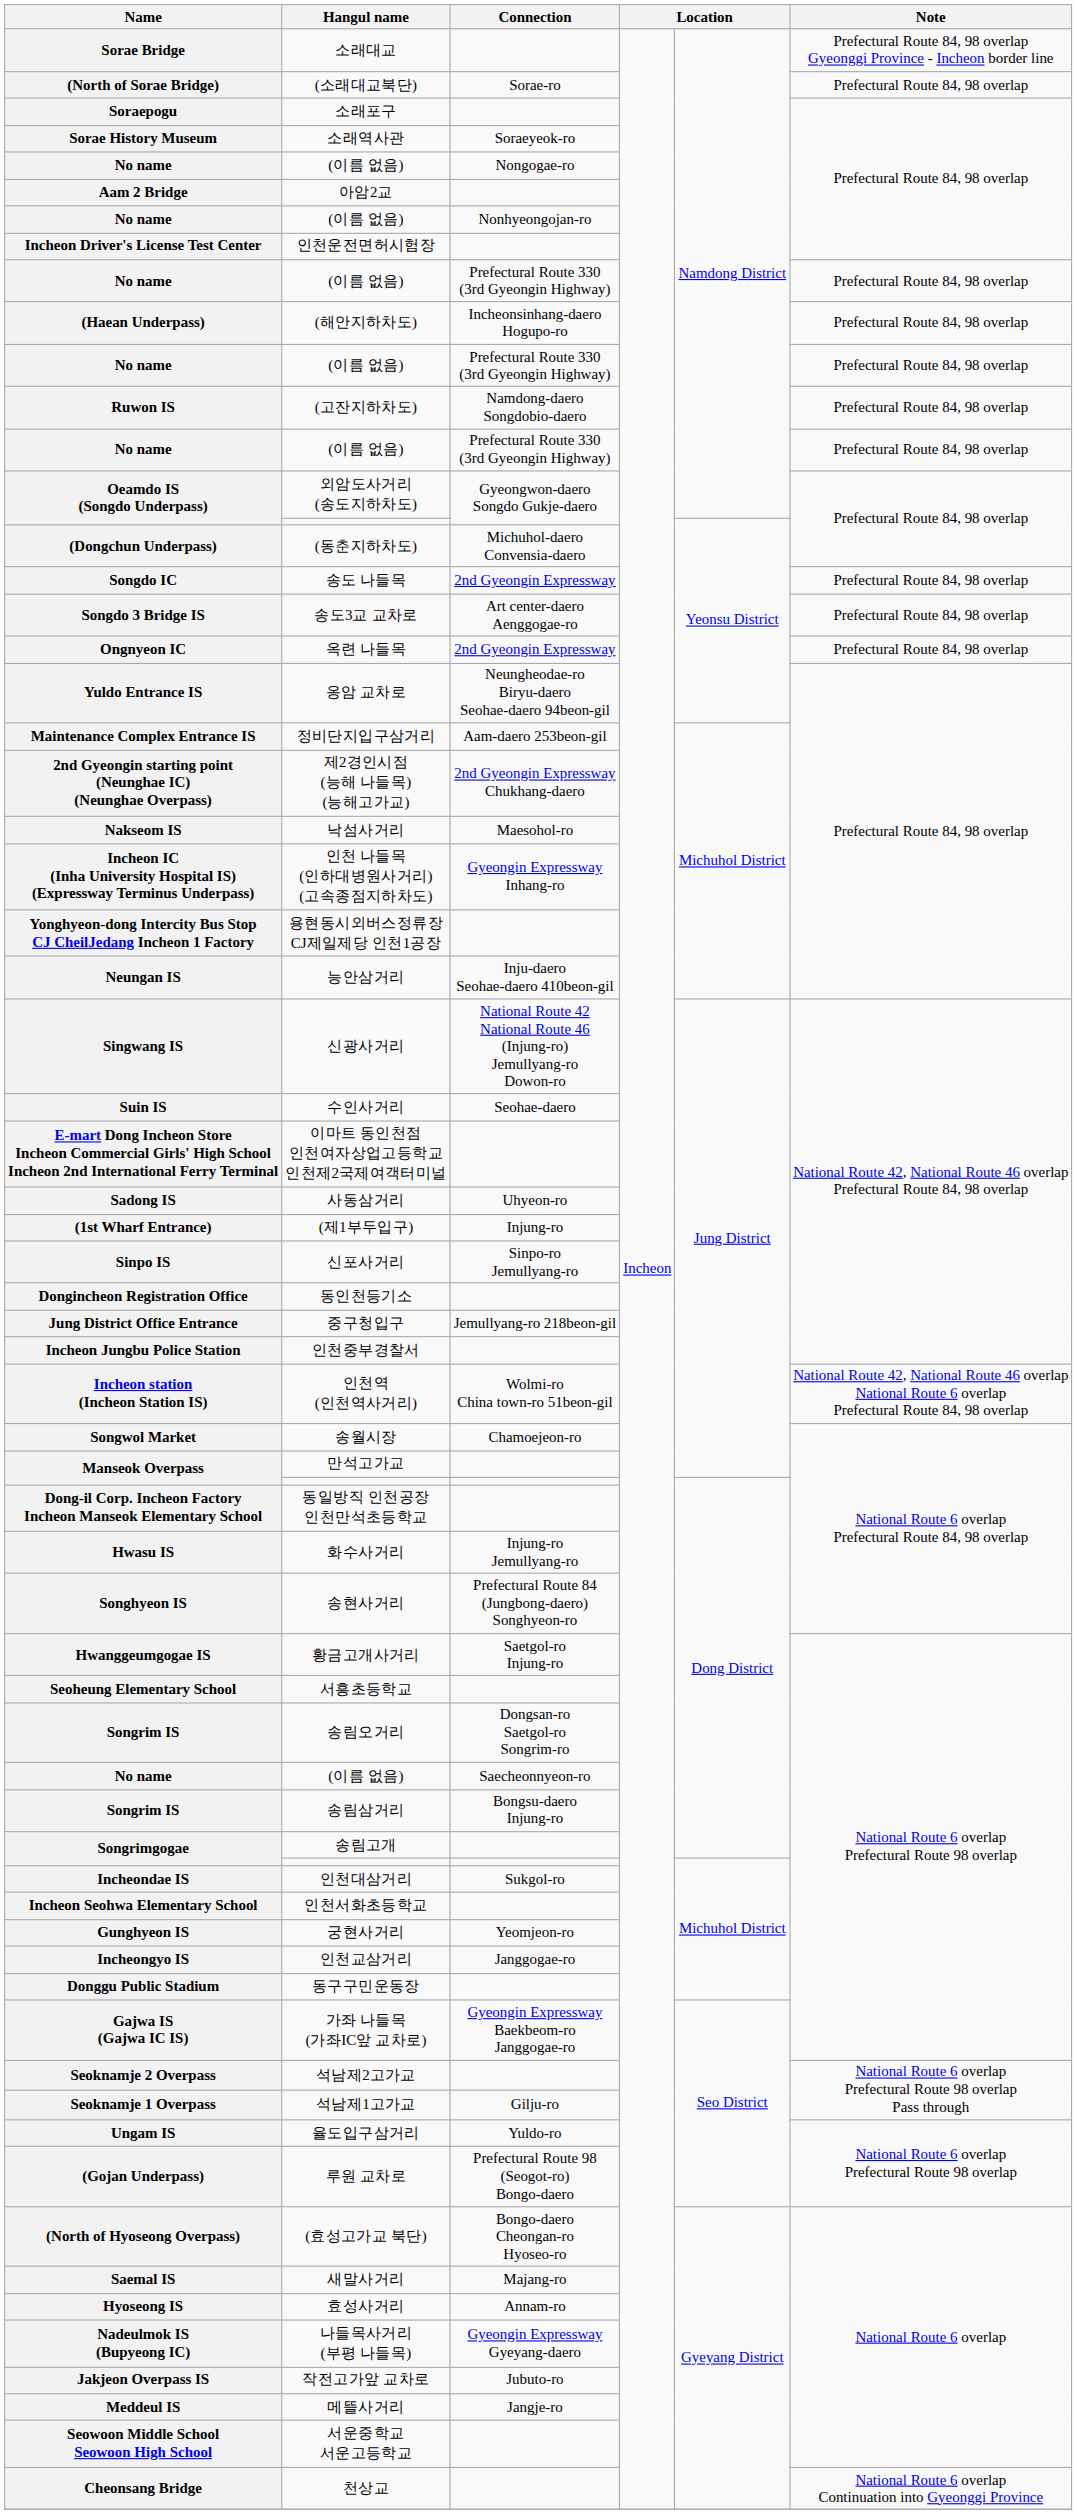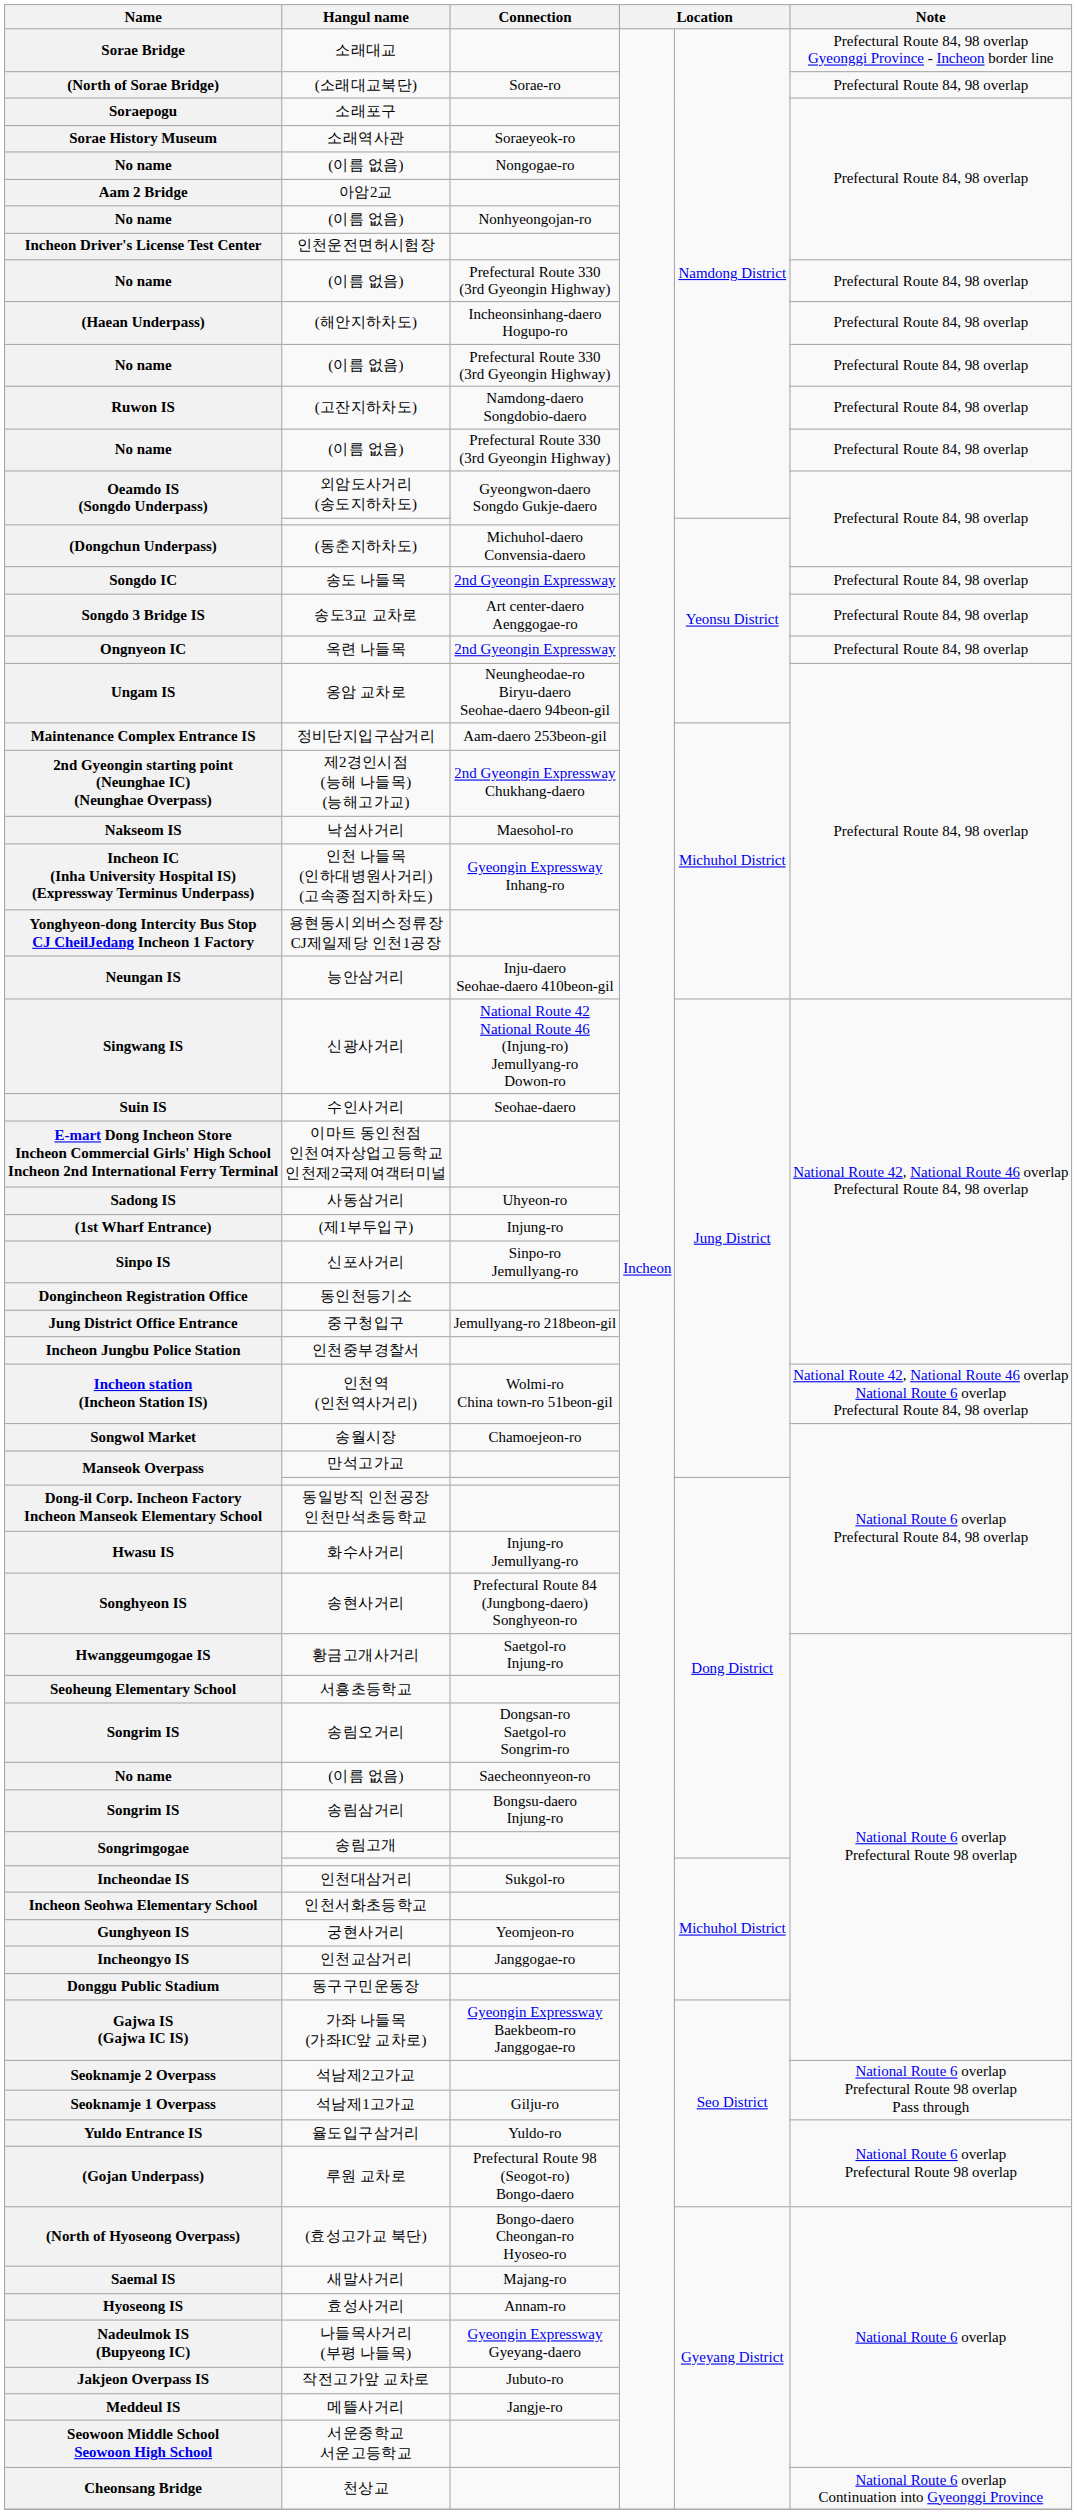 <table class="wikitable" style="font-size: 85%; text-align: center;">
 <tr>
 <th>Name </th>
 <th>Hangul name</th>
 <th>Connection</th>
 <th colspan="2">Location</th>
 <th>Note</th>
 </tr>
 <tr>
 <th>Sorae Bridge</th>
 <td>소래대교</td>
 <td></td>
 <td rowspan=67><a href='#'>Incheon</a></td>
 <td rowspan=14><a href='#'>Namdong District</a></td>
 <td>Prefectural Route 84, 98 overlap<br><a href='#'>Gyeonggi Province</a> - <a href='#'>Incheon</a> border line</td>
 </tr>
 <tr>
 <th>(North of Sorae Bridge)</th>
 <td>(소래대교북단)</td>
 <td>Sorae-ro</td>
 <td>Prefectural Route 84, 98 overlap</td>
 </tr>
 <tr>
 <th>Soraepogu</th>
 <td>소래포구</td>
 <td></td>
 <td rowspan=6>Prefectural Route 84, 98 overlap</td>
 </tr>
 <tr>
 <th>Sorae History Museum</th>
 <td>소래역사관</td>
 <td>Soraeyeok-ro</td>
 </tr>
 <tr>
 <th>No name</th>
 <td>(이름 없음)</td>
 <td>Nongogae-ro</td>
 </tr>
 <tr>
 <th>Aam 2 Bridge</th>
 <td>아암2교</td>
 <td></td>
 </tr>
 <tr>
 <th>No name</th>
 <td>(이름 없음)</td>
 <td>Nonhyeongojan-ro</td>
 </tr>
 <tr>
 <th>Incheon Driver's License Test Center</th>
 <td>인천운전면허시험장</td>
 <td></td>
 </tr>
 <tr>
 <th>No name</th>
 <td>(이름 없음)</td>
 <td>Prefectural Route 330<br>(3rd Gyeongin Highway)</td>
 <td>Prefectural Route 84, 98 overlap</td>
 </tr>
 <tr>
 <th>(Haean Underpass)</th>
 <td>(해안지하차도)</td>
 <td>Incheonsinhang-daero<br>Hogupo-ro</td>
 <td>Prefectural Route 84, 98 overlap</td>
 </tr>
 <tr>
 <th>No name</th>
 <td>(이름 없음)</td>
 <td>Prefectural Route 330<br>(3rd Gyeongin Highway)</td>
 <td>Prefectural Route 84, 98 overlap</td>
 </tr>
 <tr>
 <th>Ruwon IS</th>
 <td>(고잔지하차도)</td>
 <td>Namdong-daero<br>Songdobio-daero</td>
 <td>Prefectural Route 84, 98 overlap</td>
 </tr>
 <tr>
 <th>No name</th>
 <td>(이름 없음)</td>
 <td>Prefectural Route 330<br>(3rd Gyeongin Highway)</td>
 <td>Prefectural Route 84, 98 overlap</td>
 </tr>
 <tr>
 <th rowspan=2>Oeamdo IS<br>(Songdo Underpass)</th>
 <td>외암도사거리<br>(송도지하차도)</td>
 <td rowspan=2>Gyeongwon-daero<br>Songdo Gukje-daero</td>
 <td rowspan=3>Prefectural Route 84, 98 overlap</td>
 </tr>
 <tr>
 <td></td>
 <td rowspan=6><a href='#'>Yeonsu District</a></td>
 </tr>
 <tr>
 <th>(Dongchun Underpass)</th>
 <td>(동춘지하차도)</td>
 <td>Michuhol-daero<br>Convensia-daero</td>
 </tr>
 <tr>
 <th>Songdo IC</th>
 <td>송도 나들목</td>
 <td><a href='#'>2nd Gyeongin Expressway</a></td>
 <td>Prefectural Route 84, 98 overlap</td>
 </tr>
 <tr>
 <th>Songdo 3 Bridge IS</th>
 <td>송도3교 교차로</td>
 <td>Art center-daero<br>Aenggogae-ro</td>
 <td>Prefectural Route 84, 98 overlap</td>
 </tr>
 <tr>
 <th>Ongnyeon IC</th>
 <td>옥련 나들목</td>
 <td><a href='#'>2nd Gyeongin Expressway</a></td>
 <td>Prefectural Route 84, 98 overlap</td>
 </tr>
 <tr>
-<th>Yuldo Entrance IS</th>
+<th>Ungam IS</th>
 <td>옹암 교차로</td>
 <td>Neungheodae-ro<br>Biryu-daero<br>Seohae-daero 94beon-gil</td>
 <td rowspan=7>Prefectural Route 84, 98 overlap</td>
 </tr>
 <tr>
 <th>Maintenance Complex Entrance IS</th>
 <td>정비단지입구삼거리</td>
 <td>Aam-daero 253beon-gil</td>
 <td rowspan=6><a href='#'>Michuhol District</a></td>
 </tr>
 <tr>
 <th>2nd Gyeongin starting point<br>(Neunghae IC)<br>(Neunghae Overpass)</th>
 <td>제2경인시점<br>(능해 나들목)<br>(능해고가교)</td>
 <td><a href='#'>2nd Gyeongin Expressway</a><br>Chukhang-daero</td>
 </tr>
 <tr>
 <th>Nakseom IS</th>
 <td>낙섬사거리</td>
 <td>Maesohol-ro</td>
 </tr>
 <tr>
 <th>Incheon IC<br>(Inha University Hospital IS)<br>(Expressway Terminus Underpass)</th>
 <td>인천 나들목<br>(인하대병원사거리)<br>(고속종점지하차도)</td>
 <td><a href='#'>Gyeongin Expressway</a><br>Inhang-ro</td>
 </tr>
 <tr>
 <th>Yonghyeon-dong Intercity Bus Stop<br><a href='#'>CJ CheilJedang</a> Incheon 1 Factory</th>
 <td>용현동시외버스정류장<br>CJ제일제당 인천1공장</td>
 <td></td>
 </tr>
 <tr>
 <th>Neungan IS</th>
 <td>능안삼거리</td>
 <td>Inju-daero<br>Seohae-daero 410beon-gil</td>
 </tr>
 <tr>
 <th>Singwang IS</th>
 <td>신광사거리</td>
 <td><a href='#'>National Route 42</a><br><a href='#'>National Route 46</a><br>(Injung-ro)<br>Jemullyang-ro<br>Dowon-ro</td>
 <td rowspan=12><a href='#'>Jung District</a></td>
 <td rowspan=9><a href='#'>National Route 42</a>, <a href='#'>National Route 46</a> overlap<br>Prefectural Route 84, 98 overlap</td>
 </tr>
 <tr>
 <th>Suin IS</th>
 <td>수인사거리</td>
 <td>Seohae-daero</td>
 </tr>
 <tr>
 <th><a href='#'>E-mart</a> Dong Incheon Store<br>Incheon Commercial Girls' High School<br>Incheon 2nd International Ferry Terminal</th>
 <td>이마트 동인천점<br>인천여자상업고등학교<br>인천제2국제여객터미널</td>
 <td></td>
 </tr>
 <tr>
 <th>Sadong IS</th>
 <td>사동삼거리</td>
 <td>Uhyeon-ro</td>
 </tr>
 <tr>
 <th>(1st Wharf Entrance)</th>
 <td>(제1부두입구)</td>
 <td>Injung-ro</td>
 </tr>
 <tr>
 <th>Sinpo IS</th>
 <td>신포사거리</td>
 <td>Sinpo-ro<br>Jemullyang-ro</td>
 </tr>
 <tr>
 <th>Dongincheon Registration Office</th>
 <td>동인천등기소</td>
 <td></td>
 </tr>
 <tr>
 <th>Jung District Office Entrance</th>
 <td>중구청입구</td>
 <td>Jemullyang-ro 218beon-gil</td>
 </tr>
 <tr>
 <th>Incheon Jungbu Police Station</th>
 <td>인천중부경찰서</td>
 <td></td>
 </tr>
 <tr>
 <th><a href='#'>Incheon station</a><br>(Incheon Station IS)</th>
 <td>인천역<br>(인천역사거리)</td>
 <td>Wolmi-ro<br>China town-ro 51beon-gil</td>
 <td><a href='#'>National Route 42</a>, <a href='#'>National Route 46</a> overlap<br><a href='#'>National Route 6</a> overlap<br>Prefectural Route 84, 98 overlap</td>
 </tr>
 <tr>
 <th>Songwol Market</th>
 <td>송월시장</td>
 <td>Chamoejeon-ro</td>
 <td rowspan=6><a href='#'>National Route 6</a> overlap<br>Prefectural Route 84, 98 overlap</td>
 </tr>
 <tr>
 <th rowspan=2>Manseok Overpass</th>
 <td>만석고가교</td>
 <td></td>
 </tr>
 <tr>
 <td></td>
 <td></td>
 <td rowspan=10><a href='#'>Dong District</a></td>
 </tr>
 <tr>
 <th>Dong-il Corp. Incheon Factory<br>Incheon Manseok Elementary School</th>
 <td>동일방직 인천공장<br>인천만석초등학교</td>
 <td></td>
 </tr>
 <tr>
 <th>Hwasu IS</th>
 <td>화수사거리</td>
 <td>Injung-ro<br>Jemullyang-ro</td>
 </tr>
 <tr>
 <th>Songhyeon IS</th>
 <td>송현사거리</td>
 <td>Prefectural Route 84<br>(Jungbong-daero)<br>Songhyeon-ro</td>
 </tr>
 <tr>
 <th>Hwanggeumgogae IS</th>
 <td>황금고개사거리</td>
 <td>Saetgol-ro<br>Injung-ro</td>
 <td rowspan=13><a href='#'>National Route 6</a> overlap<br>Prefectural Route 98 overlap</td>
 </tr>
 <tr>
 <th>Seoheung Elementary School</th>
 <td>서흥초등학교</td>
 <td></td>
 </tr>
 <tr>
 <th>Songrim IS</th>
 <td>송림오거리</td>
 <td>Dongsan-ro<br>Saetgol-ro<br>Songrim-ro</td>
 </tr>
 <tr>
 <th>No name</th>
 <td>(이름 없음)</td>
 <td>Saecheonnyeon-ro</td>
 </tr>
 <tr>
 <th>Songrim IS</th>
 <td>송림삼거리</td>
 <td>Bongsu-daero<br>Injung-ro</td>
 </tr>
 <tr>
 <th rowspan=2>Songrimgogae</th>
 <td>송림고개</td>
 <td></td>
 </tr>
 <tr>
 <td></td>
 <td></td>
 <td rowspan=6><a href='#'>Michuhol District</a></td>
 </tr>
 <tr>
 <th>Incheondae IS</th>
 <td>인천대삼거리</td>
 <td>Sukgol-ro</td>
 </tr>
 <tr>
 <th>Incheon Seohwa Elementary School</th>
 <td>인천서화초등학교</td>
 <td></td>
 </tr>
 <tr>
 <th>Gunghyeon IS</th>
 <td>궁현사거리</td>
 <td>Yeomjeon-ro</td>
 </tr>
 <tr>
 <th>Incheongyo IS</th>
 <td>인천교삼거리</td>
 <td>Janggogae-ro</td>
 </tr>
 <tr>
 <th>Donggu Public Stadium</th>
 <td>동구구민운동장</td>
 <td></td>
 </tr>
 <tr>
 <th>Gajwa IS<br>(Gajwa IC IS)</th>
 <td>가좌 나들목<br>(가좌IC앞 교차로)</td>
 <td><a href='#'>Gyeongin Expressway</a><br>Baekbeom-ro<br>Janggogae-ro</td>
 <td rowspan=5><a href='#'>Seo District</a></td>
 </tr>
 <tr>
 <th>Seoknamje 2 Overpass</th>
 <td>석남제2고가교</td>
 <td></td>
 <td rowspan=2><a href='#'>National Route 6</a> overlap<br>Prefectural Route 98 overlap<br>Pass through</td>
 </tr>
 <tr>
 <th>Seoknamje 1 Overpass</th>
 <td>석남제1고가교</td>
 <td>Gilju-ro</td>
 </tr>
 <tr>
-<th>Ungam IS</th>
+<th>Yuldo Entrance IS</th>
 <td>율도입구삼거리</td>
 <td>Yuldo-ro</td>
 <td rowspan=2><a href='#'>National Route 6</a> overlap<br>Prefectural Route 98 overlap</td>
 </tr>
 <tr>
 <th>(Gojan Underpass)</th>
 <td>루원 교차로</td>
 <td>Prefectural Route 98<br>(Seogot-ro)<br>Bongo-daero</td>
 </tr>
 <tr>
 <th>(North of Hyoseong Overpass)</th>
 <td>(효성고가교 북단)</td>
 <td>Bongo-daero<br>Cheongan-ro<br>Hyoseo-ro</td>
 <td rowspan=8><a href='#'>Gyeyang District</a></td>
 <td rowspan=7><a href='#'>National Route 6</a> overlap</td>
 </tr>
 <tr>
 <th>Saemal IS</th>
 <td>새말사거리</td>
 <td>Majang-ro</td>
 </tr>
 <tr>
 <th>Hyoseong IS</th>
 <td>효성사거리</td>
 <td>Annam-ro</td>
 </tr>
 <tr>
 <th>Nadeulmok IS<br>(Bupyeong IC)</th>
 <td>나들목사거리<br>(부평 나들목)</td>
 <td><a href='#'>Gyeongin Expressway</a><br>Gyeyang-daero</td>
 </tr>
 <tr>
 <th>Jakjeon Overpass IS</th>
 <td>작전고가앞 교차로</td>
 <td>Jubuto-ro</td>
 </tr>
 <tr>
 <th>Meddeul IS</th>
 <td>메뜰사거리</td>
 <td>Jangje-ro</td>
 </tr>
 <tr>
 <th>Seowoon Middle School<br><a href='#'>Seowoon High School</a></th>
 <td>서운중학교<br>서운고등학교</td>
 <td></td>
 </tr>
 <tr>
 <th>Cheonsang Bridge</th>
 <td>천상교</td>
 <td></td>
 <td><a href='#'>National Route 6</a> overlap<br>Continuation into <a href='#'>Gyeonggi Province</a></td>
 </tr>
 <tr>
 </tr>
 </table>
